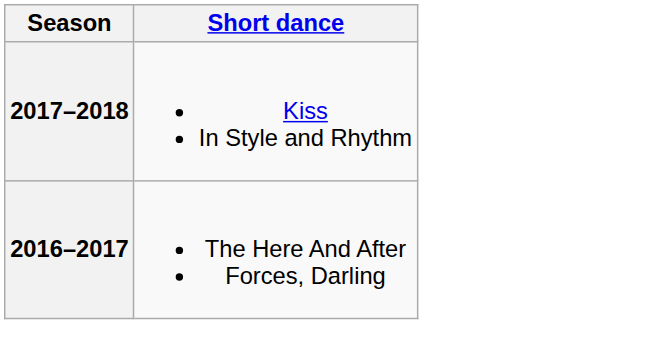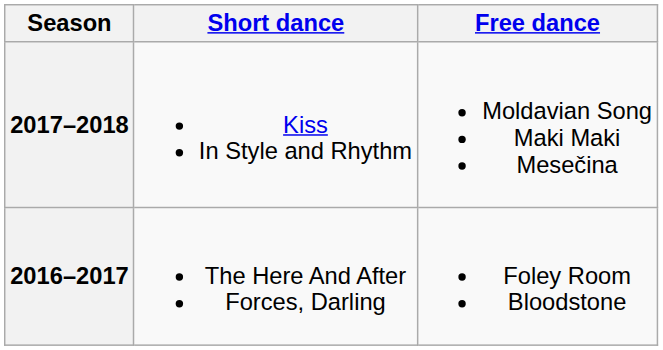 <table class=wikitable style=text-align:center>
 <tr>
 <th>Season</th>
 <th><a href='#'>Short dance</a></th>
+<th><a href='#'>Free dance</a></th>
 </tr>
 <tr>
 <th>2017–2018 <br></th>
 <td><br><ul><li> <a href='#'>Kiss</a> <br> </li><li> In Style and Rhythm <br> </li></ul></td>
+<td><br><ul><li>Moldavian Song <br> </li><li>Maki Maki <br> </li><li>Mesečina <br> </li></ul></td>
 </tr>
 <tr>
 <th>2016–2017 <br></th>
 <td><br><ul><li> The Here And After <br> </li><li> Forces, Darling <br> </li></ul></td>
+<td><br><ul><li>Foley Room <br> </li><li>Bloodstone <br> </li></ul></td>
 </tr>
 </table>
